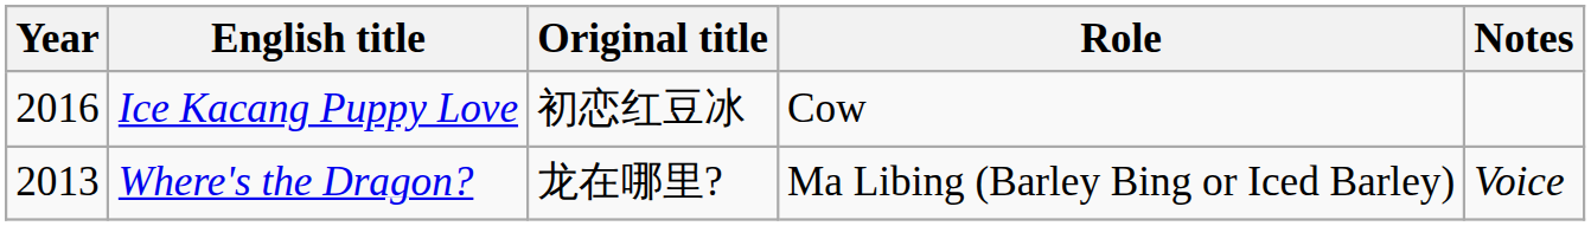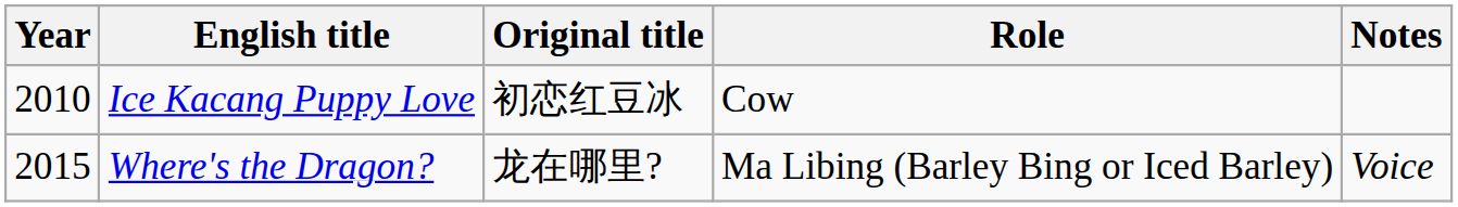 <table class="wikitable sortable">
 <tr>
 <th>Year</th>
 <th>English title</th>
 <th>Original title</th>
 <th>Role</th>
 <th class="unsortable">Notes</th>
 </tr>
 <tr>
-<td>2016</td>
+<td>2010</td>
 <td><em><a href='#'>Ice Kacang Puppy Love</a></em></td>
 <td>初恋红豆冰</td>
 <td>Cow </td>
 <td></td>
 </tr>
 <tr>
-<td>2013</td>
+<td>2015</td>
 <td><em><a href='#'>Where's the Dragon?</a></em></td>
 <td>龙在哪里?</td>
 <td>Ma Libing (Barley Bing or Iced Barley)</td>
 <td><em>Voice</em></td>
 </tr>
 </table>
